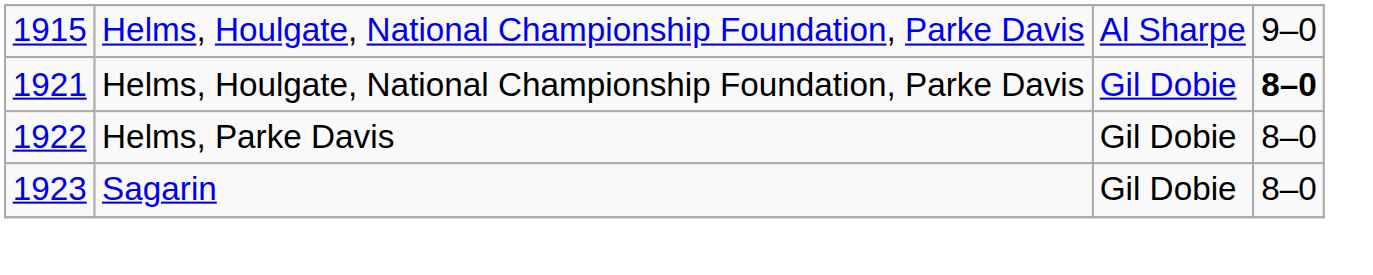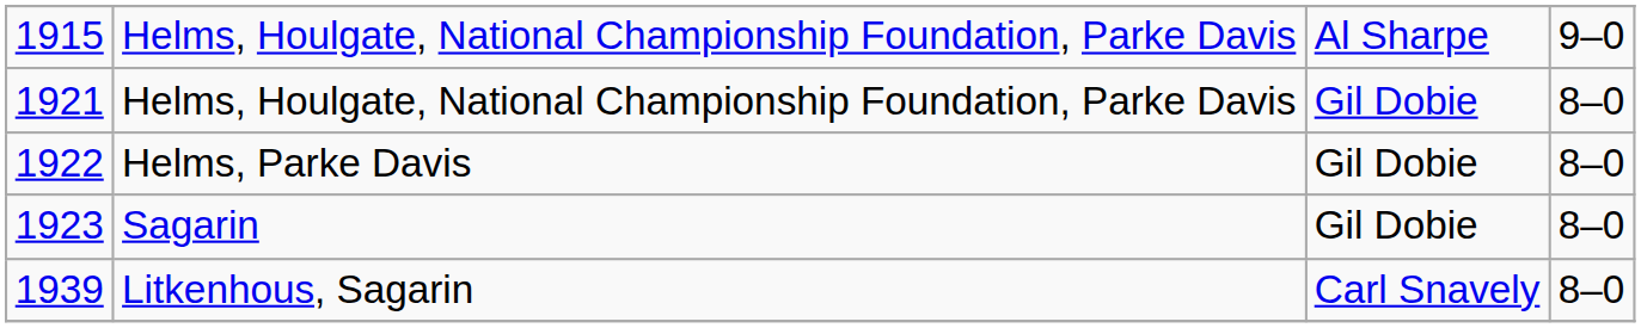 <table class="wikitable">
 <tr>
 </tr>
 <tr>
 <td><a href='#'>1915</a></td>
 <td><a href='#'>Helms</a>, <a href='#'>Houlgate</a>, <a href='#'>National Championship Foundation</a>, <a href='#'>Parke Davis</a></td>
 <td><a href='#'>Al Sharpe</a></td>
 <td>9–0</td>
 </tr>
 <tr>
 <td><a href='#'>1921</a></td>
 <td>Helms, Houlgate, National Championship Foundation, Parke Davis</td>
 <td><a href='#'>Gil Dobie</a></td>
-<td><strong>8–0</strong></td>
+<td>8–0</td>
 </tr>
 <tr>
 <td><a href='#'>1922</a></td>
 <td>Helms, Parke Davis</td>
 <td>Gil Dobie</td>
 <td>8–0</td>
 </tr>
 <tr>
 <td><a href='#'>1923</a></td>
 <td><a href='#'>Sagarin</a></td>
 <td>Gil Dobie</td>
 <td>8–0</td>
 </tr>
 <tr>
+<td><a href='#'>1939</a></td>
+<td><a href='#'>Litkenhous</a>, Sagarin</td>
+<td><a href='#'>Carl Snavely</a></td>
+<td>8–0</td>
+</tr>
+<tr>
 </tr>
 </table>
